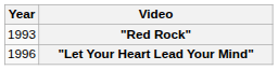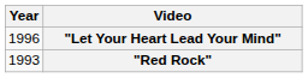 <table class="wikitable plainrowheaders">
 <tr>
 <th>Year</th>
 <th style="width:18em;">Video</th>
 </tr>
 <tr>
+<td>1996</td>
+<th scope="row">"Let Your Heart Lead Your Mind"</th>
+</tr>
+<tr>
 <td>1993</td>
 <th scope="row">"Red Rock"</th>
 </tr>
-<tr>
-<td>1996</td>
-<th scope="row">"Let Your Heart Lead Your Mind"</th>
-</tr>
 </table>
